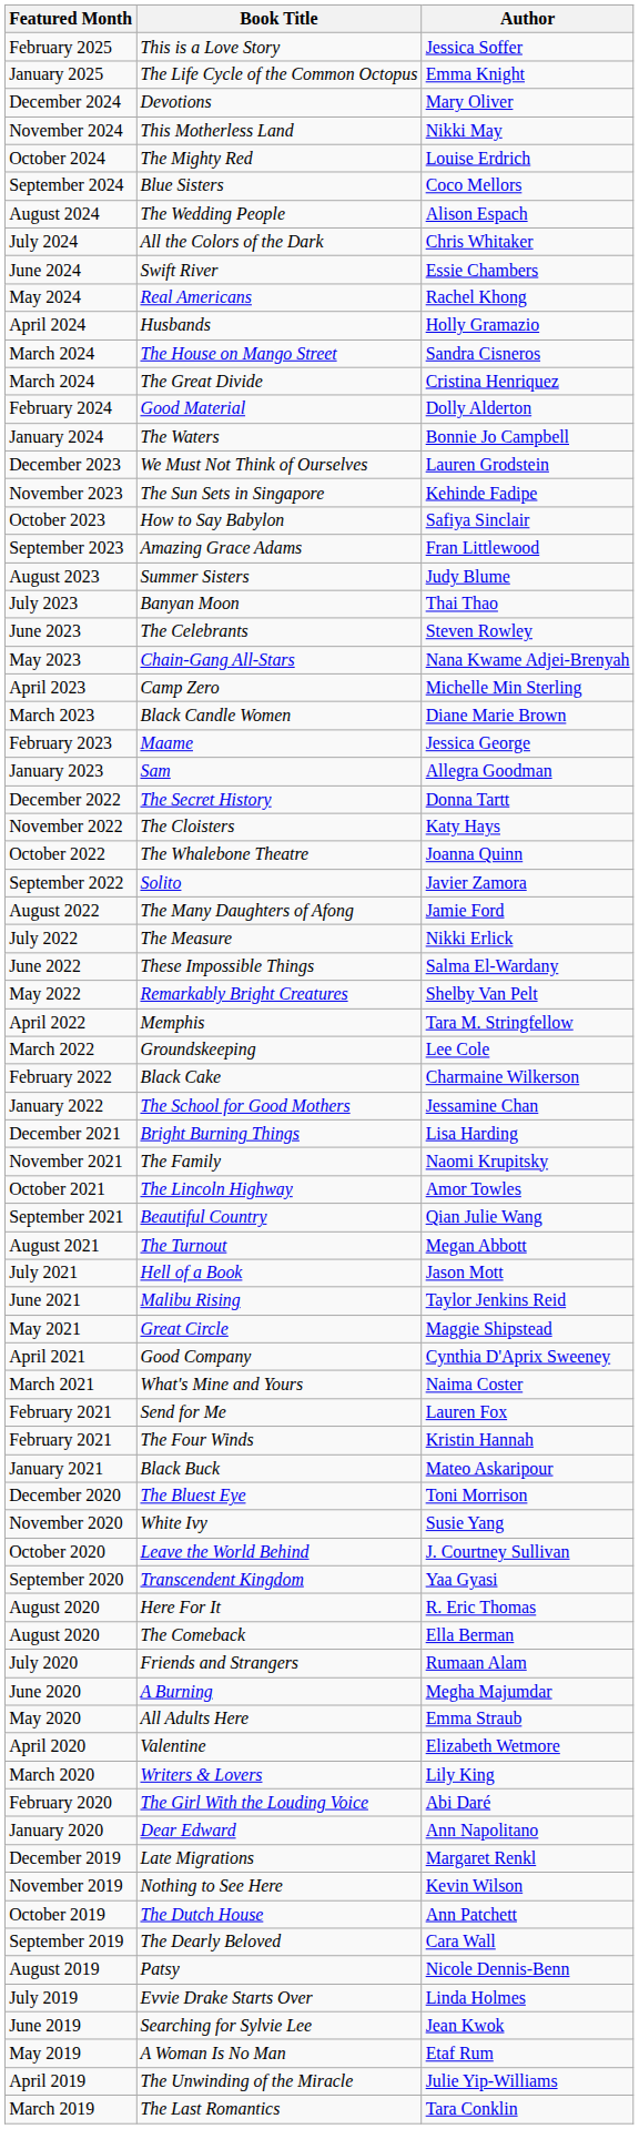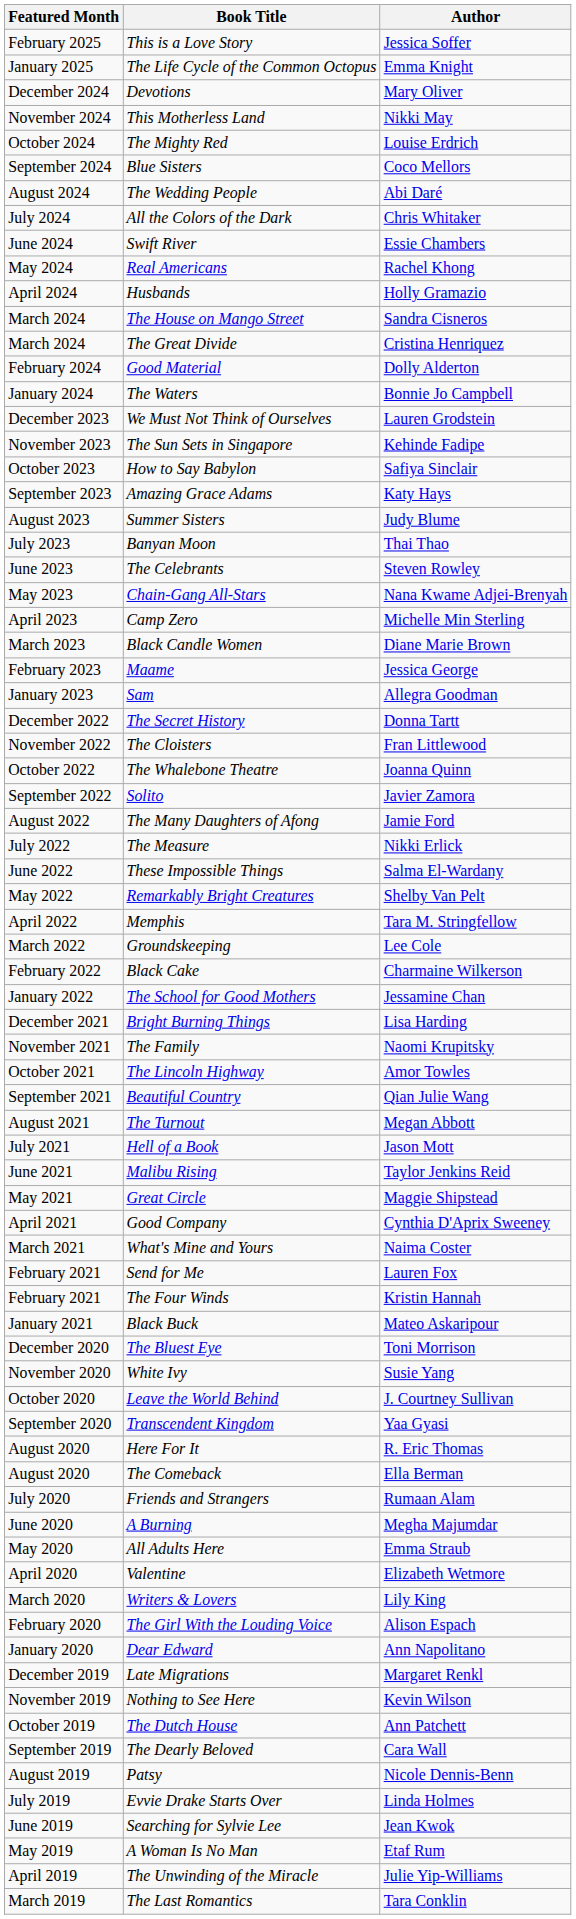 <table class="wikitable">
 <tr>
 <th>Featured Month</th>
 <th>Book Title</th>
 <th>Author</th>
 </tr>
 <tr>
 <td>February 2025</td>
 <td><em>This is a Love Story</em></td>
 <td><a href='#'>Jessica Soffer</a></td>
 </tr>
 <tr>
 <td>January 2025</td>
 <td><em>The Life Cycle of the Common Octopus</em></td>
 <td><a href='#'>Emma Knight</a></td>
 </tr>
 <tr>
 <td>December 2024</td>
 <td><em>Devotions</em></td>
 <td><a href='#'>Mary Oliver</a></td>
 </tr>
 <tr>
 <td>November 2024</td>
 <td><em>This Motherless Land</em></td>
 <td><a href='#'>Nikki May</a></td>
 </tr>
 <tr>
 <td>October 2024</td>
 <td><em>The Mighty Red</em></td>
 <td><a href='#'>Louise Erdrich</a></td>
 </tr>
 <tr>
 <td>September 2024</td>
 <td><em>Blue Sisters</em></td>
 <td><a href='#'>Coco Mellors</a></td>
 </tr>
 <tr>
 <td>August 2024</td>
 <td><em>The Wedding People</em></td>
-<td><a href='#'>Alison Espach</a></td>
+<td><a href='#'>Abi Daré</a></td>
 </tr>
 <tr>
 <td>July 2024</td>
 <td><em>All the Colors of the Dark</em></td>
 <td><a href='#'>Chris Whitaker</a></td>
 </tr>
 <tr>
 <td>June 2024</td>
 <td><em>Swift River</em></td>
 <td><a href='#'>Essie Chambers</a></td>
 </tr>
 <tr>
 <td>May 2024</td>
 <td><em><a href='#'>Real Americans</a></em></td>
 <td><a href='#'>Rachel Khong</a></td>
 </tr>
 <tr>
 <td>April 2024</td>
 <td><em>Husbands</em></td>
 <td><a href='#'>Holly Gramazio</a></td>
 </tr>
 <tr>
 <td>March 2024</td>
 <td><em><a href='#'>The House on Mango Street</a></em></td>
 <td><a href='#'>Sandra Cisneros</a></td>
 </tr>
 <tr>
 <td>March 2024</td>
 <td><em>The Great Divide</em></td>
 <td><a href='#'>Cristina Henriquez</a></td>
 </tr>
 <tr>
 <td>February 2024</td>
 <td><em><a href='#'>Good Material</a></em></td>
 <td><a href='#'>Dolly Alderton</a></td>
 </tr>
 <tr>
 <td>January 2024</td>
 <td><em>The Waters</em></td>
 <td><a href='#'>Bonnie Jo Campbell</a></td>
 </tr>
 <tr>
 <td>December 2023</td>
 <td><em>We Must Not Think of Ourselves</em></td>
 <td><a href='#'>Lauren Grodstein</a></td>
 </tr>
 <tr>
 <td>November 2023</td>
 <td><em>The Sun Sets in Singapore</em></td>
 <td><a href='#'>Kehinde Fadipe</a></td>
 </tr>
 <tr>
 <td>October 2023</td>
 <td><em>How to Say Babylon</em></td>
 <td><a href='#'>Safiya Sinclair</a></td>
 </tr>
 <tr>
 <td>September 2023</td>
 <td><em>Amazing Grace Adams</em></td>
-<td><a href='#'>Fran Littlewood</a></td>
+<td><a href='#'>Katy Hays</a></td>
 </tr>
 <tr>
 <td>August 2023</td>
 <td><em>Summer Sisters</em></td>
 <td><a href='#'>Judy Blume</a></td>
 </tr>
 <tr>
 <td>July 2023</td>
 <td><em>Banyan Moon</em></td>
 <td><a href='#'>Thai Thao</a></td>
 </tr>
 <tr>
 <td>June 2023</td>
 <td><em>The Celebrants</em></td>
 <td><a href='#'>Steven Rowley</a></td>
 </tr>
 <tr>
 <td>May 2023</td>
 <td><em><a href='#'>Chain-Gang All-Stars</a></em></td>
 <td><a href='#'>Nana Kwame Adjei-Brenyah</a></td>
 </tr>
 <tr>
 <td>April 2023</td>
 <td><em>Camp Zero</em></td>
 <td><a href='#'>Michelle Min Sterling</a></td>
 </tr>
 <tr>
 <td>March 2023</td>
 <td><em>Black Candle Women</em></td>
 <td><a href='#'>Diane Marie Brown</a></td>
 </tr>
 <tr>
 <td>February 2023</td>
 <td><em><a href='#'>Maame</a></em></td>
 <td><a href='#'>Jessica George</a></td>
 </tr>
 <tr>
 <td>January 2023</td>
 <td><em><a href='#'>Sam</a></em></td>
 <td><a href='#'>Allegra Goodman</a></td>
 </tr>
 <tr>
 <td>December 2022</td>
 <td><a href='#'><em>The Secret History</em></a></td>
 <td><a href='#'>Donna Tartt</a></td>
 </tr>
 <tr>
 <td>November 2022</td>
 <td><em>The Cloisters</em></td>
-<td><a href='#'>Katy Hays</a></td>
+<td><a href='#'>Fran Littlewood</a></td>
 </tr>
 <tr>
 <td>October 2022</td>
 <td><em>The Whalebone Theatre</em></td>
 <td><a href='#'>Joanna Quinn</a></td>
 </tr>
 <tr>
 <td>September 2022</td>
 <td><em><a href='#'>Solito</a></em></td>
 <td><a href='#'>Javier Zamora</a></td>
 </tr>
 <tr>
 <td>August 2022</td>
 <td><em>The Many Daughters of Afong</em></td>
 <td><a href='#'>Jamie Ford</a></td>
 </tr>
 <tr>
 <td>July 2022</td>
 <td><em>The Measure</em></td>
 <td><a href='#'>Nikki Erlick</a></td>
 </tr>
 <tr>
 <td>June 2022</td>
 <td><em>These Impossible Things</em></td>
 <td><a href='#'>Salma El-Wardany</a></td>
 </tr>
 <tr>
 <td>May 2022</td>
 <td><em><a href='#'>Remarkably Bright Creatures</a></em></td>
 <td><a href='#'>Shelby Van Pelt</a></td>
 </tr>
 <tr>
 <td>April 2022</td>
 <td><em>Memphis</em></td>
 <td><a href='#'>Tara M. Stringfellow</a></td>
 </tr>
 <tr>
 <td>March 2022</td>
 <td><em>Groundskeeping</em></td>
 <td><a href='#'>Lee Cole</a></td>
 </tr>
 <tr>
 <td>February 2022</td>
 <td><em>Black Cake</em></td>
 <td><a href='#'>Charmaine Wilkerson</a></td>
 </tr>
 <tr>
 <td>January 2022</td>
 <td><em><a href='#'>The School for Good Mothers</a></em></td>
 <td><a href='#'>Jessamine Chan</a></td>
 </tr>
 <tr>
 <td>December 2021</td>
 <td><em><a href='#'>Bright Burning Things</a></em></td>
 <td><a href='#'>Lisa Harding</a></td>
 </tr>
 <tr>
 <td>November 2021</td>
 <td><em>The Family</em></td>
 <td><a href='#'>Naomi Krupitsky</a></td>
 </tr>
 <tr>
 <td>October 2021</td>
 <td><em><a href='#'>The Lincoln Highway</a></em></td>
 <td><a href='#'>Amor Towles</a></td>
 </tr>
 <tr>
 <td>September 2021</td>
 <td><em><a href='#'>Beautiful Country</a></em></td>
 <td><a href='#'>Qian Julie Wang</a></td>
 </tr>
 <tr>
 <td>August 2021</td>
 <td><em><a href='#'>The Turnout</a></em></td>
 <td><a href='#'>Megan Abbott</a></td>
 </tr>
 <tr>
 <td>July 2021</td>
 <td><em><a href='#'>Hell of a Book</a></em></td>
 <td><a href='#'>Jason Mott</a></td>
 </tr>
 <tr>
 <td>June 2021</td>
 <td><em><a href='#'>Malibu Rising</a></em></td>
 <td><a href='#'>Taylor Jenkins Reid</a></td>
 </tr>
 <tr>
 <td>May 2021</td>
 <td><em><a href='#'>Great Circle</a></em></td>
 <td><a href='#'>Maggie Shipstead</a></td>
 </tr>
 <tr>
 <td>April 2021</td>
 <td><em>Good Company</em></td>
 <td><a href='#'>Cynthia D'Aprix Sweeney</a></td>
 </tr>
 <tr>
 <td>March 2021</td>
 <td><em>What's Mine and Yours</em></td>
 <td><a href='#'>Naima Coster</a></td>
 </tr>
 <tr>
 <td>February 2021</td>
 <td><em>Send for Me</em></td>
 <td><a href='#'>Lauren Fox</a></td>
 </tr>
 <tr>
 <td>February 2021</td>
 <td><em>The Four Winds</em></td>
 <td><a href='#'>Kristin Hannah</a></td>
 </tr>
 <tr>
 <td>January 2021</td>
 <td><em>Black Buck</em></td>
 <td><a href='#'>Mateo Askaripour</a></td>
 </tr>
 <tr>
 <td>December 2020</td>
 <td><em><a href='#'>The Bluest Eye</a></em></td>
 <td><a href='#'>Toni Morrison</a></td>
 </tr>
 <tr>
 <td>November 2020</td>
 <td><em>White Ivy</em></td>
 <td><a href='#'>Susie Yang</a></td>
 </tr>
 <tr>
 <td>October 2020</td>
 <td><em><a href='#'>Leave the World Behind</a></em></td>
 <td><a href='#'>J. Courtney Sullivan</a></td>
 </tr>
 <tr>
 <td>September 2020</td>
 <td><em><a href='#'>Transcendent Kingdom</a></em></td>
 <td><a href='#'>Yaa Gyasi</a></td>
 </tr>
 <tr>
 <td>August 2020</td>
 <td><em>Here For It</em></td>
 <td><a href='#'>R. Eric Thomas</a></td>
 </tr>
 <tr>
 <td>August 2020</td>
 <td><em>The Comeback</em></td>
 <td><a href='#'>Ella Berman</a></td>
 </tr>
 <tr>
 <td>July 2020</td>
 <td><em>Friends and Strangers</em></td>
 <td><a href='#'>Rumaan Alam</a></td>
 </tr>
 <tr>
 <td>June 2020</td>
 <td><em><a href='#'>A Burning</a></em></td>
 <td><a href='#'>Megha Majumdar</a></td>
 </tr>
 <tr>
 <td>May 2020</td>
 <td><em>All Adults Here</em></td>
 <td><a href='#'>Emma Straub</a></td>
 </tr>
 <tr>
 <td>April 2020</td>
 <td><em>Valentine</em></td>
 <td><a href='#'>Elizabeth Wetmore</a></td>
 </tr>
 <tr>
 <td>March 2020</td>
 <td><em><a href='#'>Writers & Lovers</a></em></td>
 <td><a href='#'>Lily King</a></td>
 </tr>
 <tr>
 <td>February 2020</td>
 <td><em><a href='#'>The Girl With the Louding Voice</a></em></td>
-<td><a href='#'>Abi Daré</a></td>
+<td><a href='#'>Alison Espach</a></td>
 </tr>
 <tr>
 <td>January 2020</td>
 <td><em><a href='#'>Dear Edward</a></em></td>
 <td><a href='#'>Ann Napolitano</a></td>
 </tr>
 <tr>
 <td>December 2019</td>
 <td><em>Late Migrations</em></td>
 <td><a href='#'>Margaret Renkl</a></td>
 </tr>
 <tr>
 <td>November 2019</td>
 <td><em>Nothing to See Here</em></td>
 <td><a href='#'>Kevin Wilson</a></td>
 </tr>
 <tr>
 <td>October 2019</td>
 <td><em><a href='#'>The Dutch House</a></em></td>
 <td><a href='#'>Ann Patchett</a></td>
 </tr>
 <tr>
 <td>September 2019</td>
 <td><em>The Dearly Beloved</em></td>
 <td><a href='#'>Cara Wall</a></td>
 </tr>
 <tr>
 <td>August 2019</td>
 <td><em>Patsy</em></td>
 <td><a href='#'>Nicole Dennis-Benn</a></td>
 </tr>
 <tr>
 <td>July 2019</td>
 <td><em>Evvie Drake Starts Over</em></td>
 <td><a href='#'>Linda Holmes</a></td>
 </tr>
 <tr>
 <td>June 2019</td>
 <td><em>Searching for Sylvie Lee</em></td>
 <td><a href='#'>Jean Kwok</a></td>
 </tr>
 <tr>
 <td>May 2019</td>
 <td><em>A Woman Is No Man</em></td>
 <td><a href='#'>Etaf Rum</a></td>
 </tr>
 <tr>
 <td>April 2019</td>
 <td><em>The Unwinding of the Miracle</em></td>
 <td><a href='#'>Julie Yip-Williams</a></td>
 </tr>
 <tr>
 <td>March 2019</td>
 <td><em>The Last Romantics</em></td>
 <td><a href='#'>Tara Conklin</a></td>
 </tr>
 </table>
